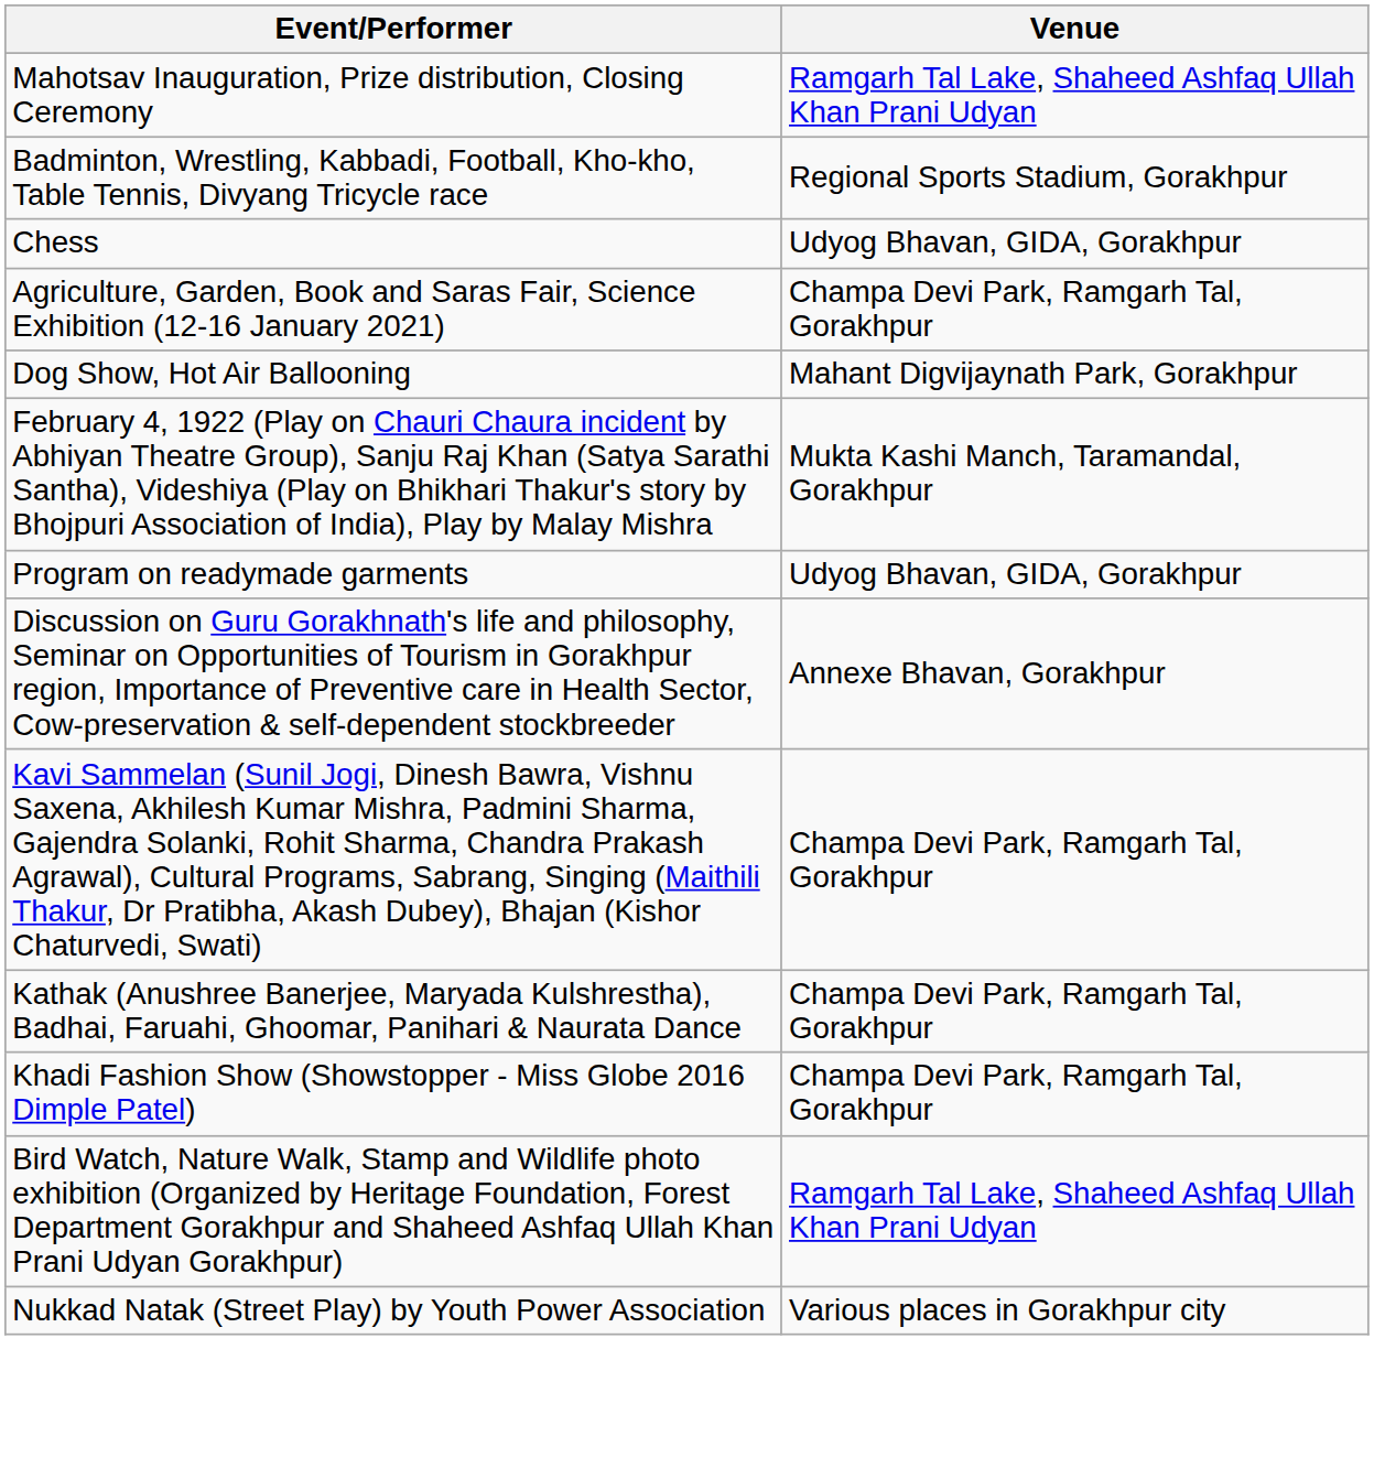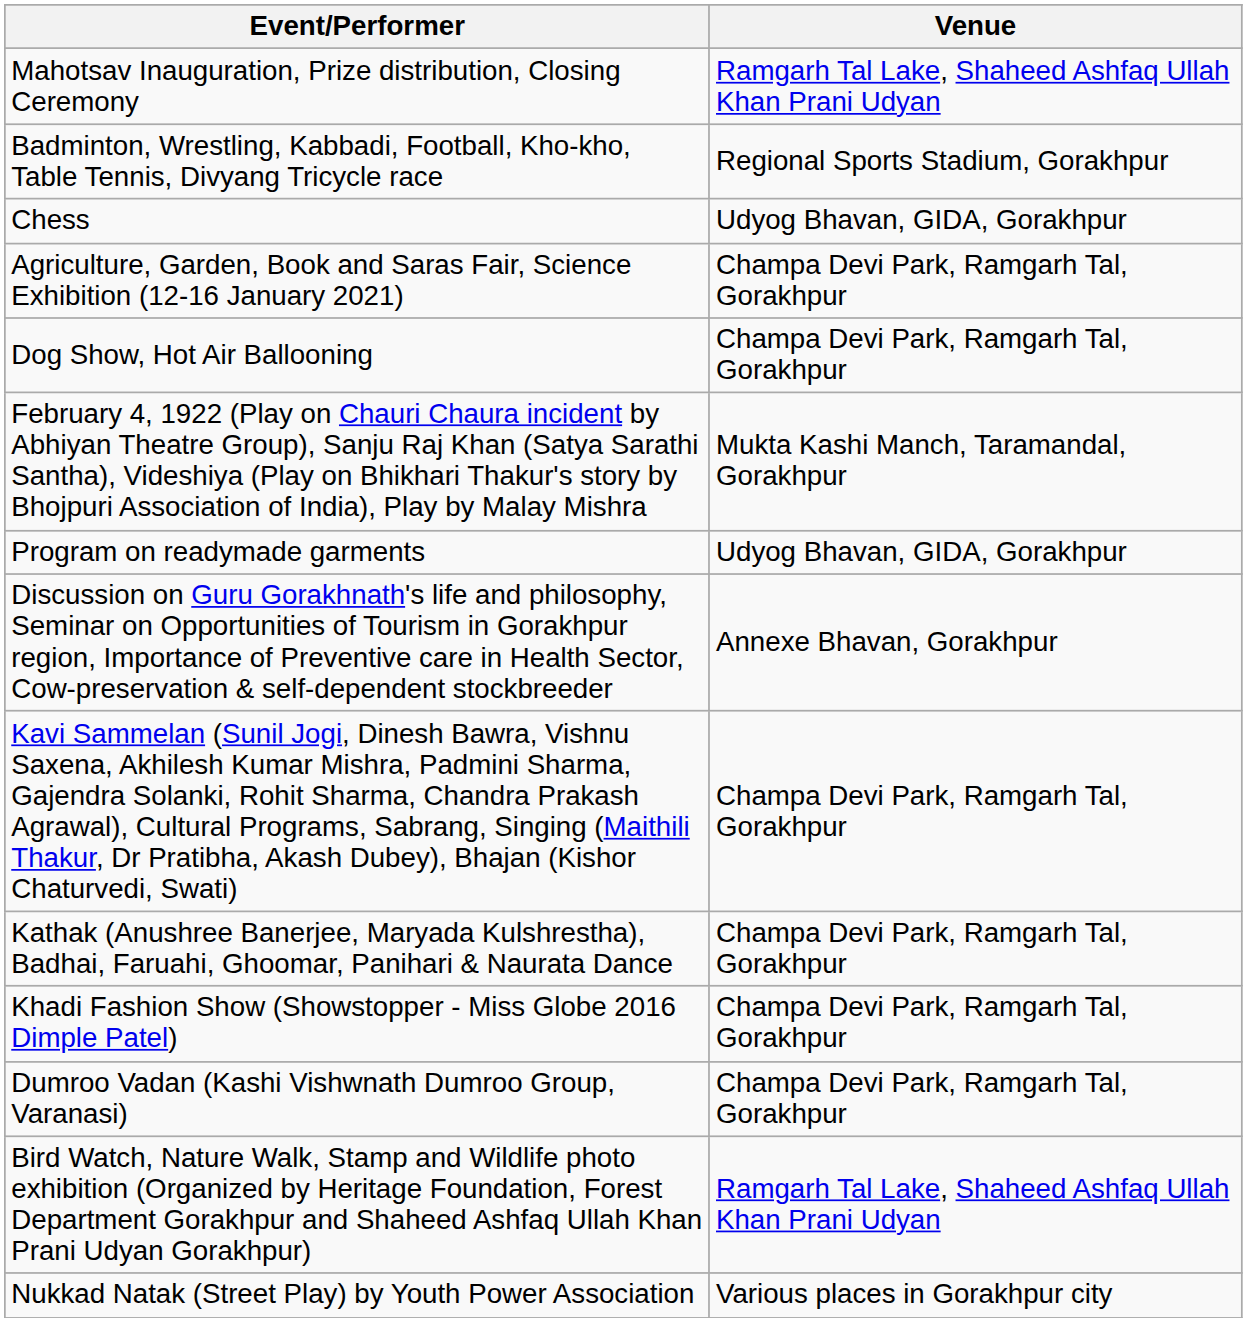 <table class="wikitable">
 <tr>
 <th width=400>Event/Performer</th>
 <th width=300>Venue</th>
 </tr>
 <tr>
 <td>Mahotsav Inauguration, Prize distribution, Closing Ceremony</td>
 <td><a href='#'>Ramgarh Tal Lake</a>, <a href='#'>Shaheed Ashfaq Ullah Khan Prani Udyan</a></td>
 </tr>
 <tr>
 <td>Badminton, Wrestling, Kabbadi, Football, Kho-kho, Table Tennis, Divyang Tricycle race</td>
 <td>Regional Sports Stadium, Gorakhpur</td>
 </tr>
 <tr>
 <td>Chess</td>
 <td>Udyog Bhavan, GIDA, Gorakhpur</td>
 </tr>
 <tr>
 <td>Agriculture, Garden, Book and Saras Fair, Science Exhibition (12-16 January 2021)</td>
 <td>Champa Devi Park, Ramgarh Tal, Gorakhpur</td>
 </tr>
 <tr>
 <td>Dog Show, Hot Air Ballooning</td>
-<td>Mahant Digvijaynath Park, Gorakhpur</td>
+<td>Champa Devi Park, Ramgarh Tal, Gorakhpur</td>
 </tr>
 <tr>
 <td>February 4, 1922 (Play on <a href='#'>Chauri Chaura incident</a> by Abhiyan Theatre Group), Sanju Raj Khan (Satya Sarathi Santha), Videshiya (Play on Bhikhari Thakur's story by Bhojpuri Association of India), Play by Malay Mishra</td>
 <td>Mukta Kashi Manch, Taramandal, Gorakhpur</td>
 </tr>
 <tr>
 <td>Program on readymade garments</td>
 <td>Udyog Bhavan, GIDA, Gorakhpur</td>
 </tr>
 <tr>
 <td>Discussion on <a href='#'>Guru Gorakhnath</a>'s life and philosophy, Seminar on Opportunities of Tourism in Gorakhpur region, Importance of Preventive care in Health Sector, Cow-preservation & self-dependent stockbreeder</td>
 <td>Annexe Bhavan, Gorakhpur</td>
 </tr>
 <tr>
 <td><a href='#'>Kavi Sammelan</a> (<a href='#'>Sunil Jogi</a>, Dinesh Bawra, Vishnu Saxena, Akhilesh Kumar Mishra, Padmini Sharma, Gajendra Solanki, Rohit Sharma, Chandra Prakash Agrawal), Cultural Programs, Sabrang, Singing (<a href='#'>Maithili Thakur</a>, Dr Pratibha, Akash Dubey), Bhajan (Kishor Chaturvedi, Swati)</td>
 <td>Champa Devi Park, Ramgarh Tal, Gorakhpur</td>
 </tr>
 <tr>
 <td>Kathak (Anushree Banerjee, Maryada Kulshrestha), Badhai, Faruahi, Ghoomar, Panihari & Naurata Dance</td>
 <td>Champa Devi Park, Ramgarh Tal, Gorakhpur</td>
 </tr>
 <tr>
 <td>Khadi Fashion Show (Showstopper - Miss Globe 2016 <a href='#'>Dimple Patel</a>)</td>
 <td>Champa Devi Park, Ramgarh Tal, Gorakhpur</td>
 </tr>
 <tr>
+<td>Dumroo Vadan (Kashi Vishwnath Dumroo Group, Varanasi)</td>
+<td>Champa Devi Park, Ramgarh Tal, Gorakhpur</td>
+</tr>
+<tr>
 <td>Bird Watch, Nature Walk, Stamp and Wildlife photo exhibition (Organized by Heritage Foundation, Forest Department Gorakhpur and Shaheed Ashfaq Ullah Khan Prani Udyan Gorakhpur)</td>
 <td><a href='#'>Ramgarh Tal Lake</a>, <a href='#'>Shaheed Ashfaq Ullah Khan Prani Udyan</a></td>
 </tr>
 <tr>
 <td>Nukkad Natak (Street Play) by Youth Power Association</td>
 <td>Various places in Gorakhpur city</td>
 </tr>
 </table>
